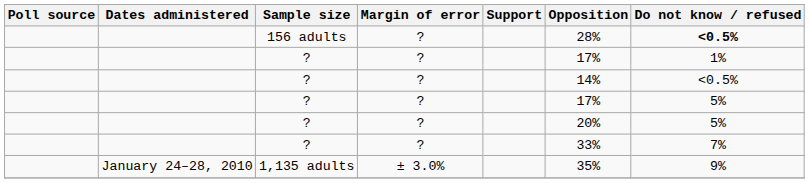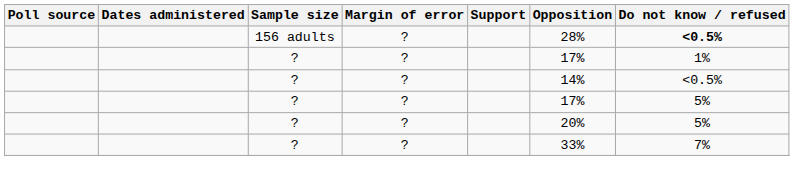 <table class="wikitable" style="text-align: center">
 <tr>
 <th>Poll source</th>
 <th>Dates administered</th>
 <th>Sample size</th>
 <th>Margin of error</th>
 <th>Support</th>
 <th>Opposition</th>
 <th>Do not know / refused</th>
 </tr>
 <tr>
 <td></td>
 <td></td>
 <td>156 adults</td>
 <td>?</td>
 <td></td>
 <td>28%</td>
 <td><strong><0.5%</strong></td>
 </tr>
 <tr>
 <td></td>
 <td></td>
 <td>?</td>
 <td>?</td>
 <td></td>
 <td>17%</td>
 <td>1%</td>
 </tr>
 <tr>
 <td></td>
 <td></td>
 <td>?</td>
 <td>?</td>
 <td></td>
 <td>14%</td>
 <td><0.5%</td>
 </tr>
 <tr>
 <td></td>
 <td></td>
 <td>?</td>
 <td>?</td>
 <td></td>
 <td>17%</td>
 <td>5%</td>
 </tr>
 <tr>
 <td></td>
 <td></td>
 <td>?</td>
 <td>?</td>
 <td></td>
 <td>20%</td>
 <td>5%</td>
 </tr>
 <tr>
 <td></td>
 <td></td>
 <td>?</td>
 <td>?</td>
 <td></td>
 <td>33%</td>
 <td>7%</td>
 </tr>
 <tr>
-<td></td>
-<td>January 24–28, 2010</td>
-<td>1,135 adults</td>
-<td>± 3.0%</td>
-<td></td>
-<td>35%</td>
-<td>9%</td>
-</tr>
-<tr>
 </tr>
 </table>
